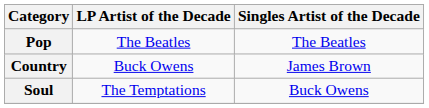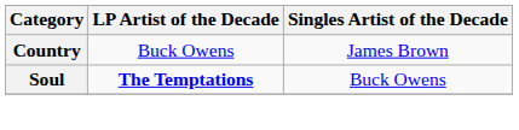 <table class="wikitable sortable plainrowheaders" style="text-align:center;">
 <tr>
 <th>Category</th>
 <th>LP Artist of the Decade</th>
 <th>Singles Artist of the Decade</th>
-</tr>
-<tr>
-<th scope="row">Pop</th>
-<td><a href='#'>The Beatles</a></td>
-<td><a href='#'>The Beatles</a></td>
 </tr>
 <tr>
 <th scope="row">Country</th>
 <td><a href='#'>Buck Owens</a></td>
 <td><a href='#'>James Brown</a></td>
 </tr>
 <tr>
 <th scope="row">Soul</th>
-<td><a href='#'>The Temptations</a></td>
+<td><strong><a href='#'>The Temptations</a></strong></td>
 <td><a href='#'>Buck Owens</a></td>
 </tr>
 <tr>
 </tr>
 </table>
